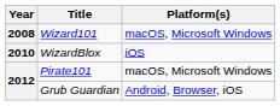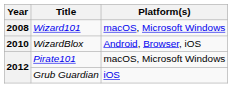 <table class="wikitable sortable plainrowheaders">
 <tr>
 <th scope="col">Year</th>
 <th scope="col">Title</th>
 <th scope="col">Platform(s)</th>
 </tr>
 <tr>
 <th scope="row">2008</th>
 <td><em><a href='#'>Wizard101</a></em></td>
 <td><a href='#'>macOS</a>, <a href='#'>Microsoft Windows</a></td>
 </tr>
 <tr>
 <th scope="row">2010</th>
 <td><em>WizardBlox</em></td>
-<td><a href='#'>iOS</a></td>
+<td><a href='#'>Android</a>, <a href='#'>Browser</a>, iOS</td>
 </tr>
 <tr>
 <th scope="row" rowspan="2">2012</th>
 <td><em><a href='#'>Pirate101</a></em></td>
 <td>macOS, Microsoft Windows</td>
 </tr>
 <tr>
 <td><em>Grub Guardian</em></td>
-<td><a href='#'>Android</a>, <a href='#'>Browser</a>, iOS</td>
+<td><a href='#'>iOS</a></td>
 </tr>
 </table>
